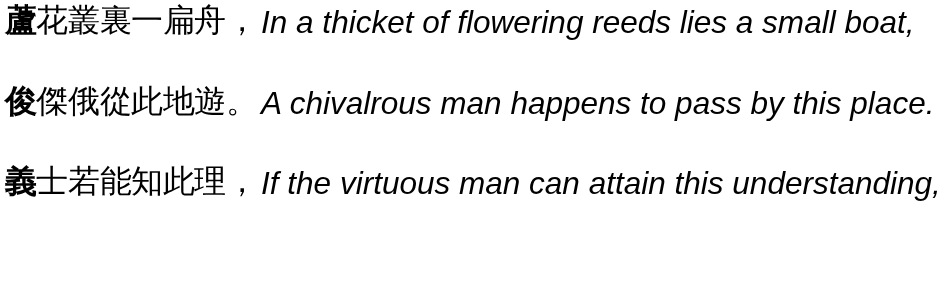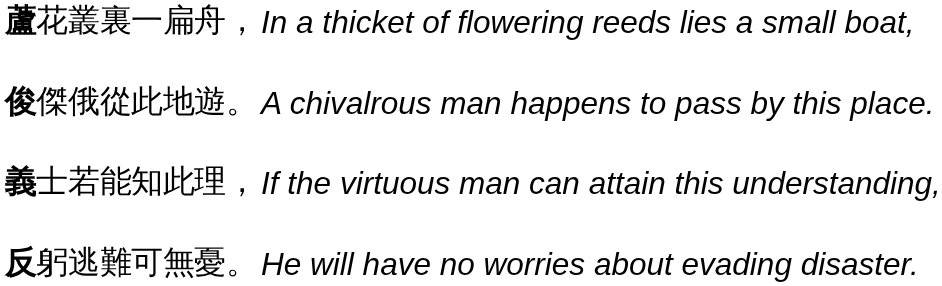 <table border="0" cellpadding="0" cellmargin="0">
 <tr ---->
 <td style="font-size:100%"><br><strong>蘆</strong>花叢裏一扁舟，</td>
 <td><br><em>In a thicket of flowering reeds lies a small boat,</em></td>
 </tr>
 <tr ---->
 <td style="font-size:100%"><br><strong>俊</strong>傑俄從此地遊。</td>
 <td><br><em>A chivalrous man happens to pass by this place.</em></td>
 </tr>
 <tr ---->
 <td style="font-size:100%"><br><strong>義</strong>士若能知此理，</td>
 <td><br><em>If the virtuous man can attain this understanding,</em></td>
 </tr>
+<tr ---->
+<td style="font-size:100%"><br><strong>反</strong>躬逃難可無憂。</td>
+<td><br><em>He will have no worries about evading disaster.</em></td>
+</tr>
 </table>
